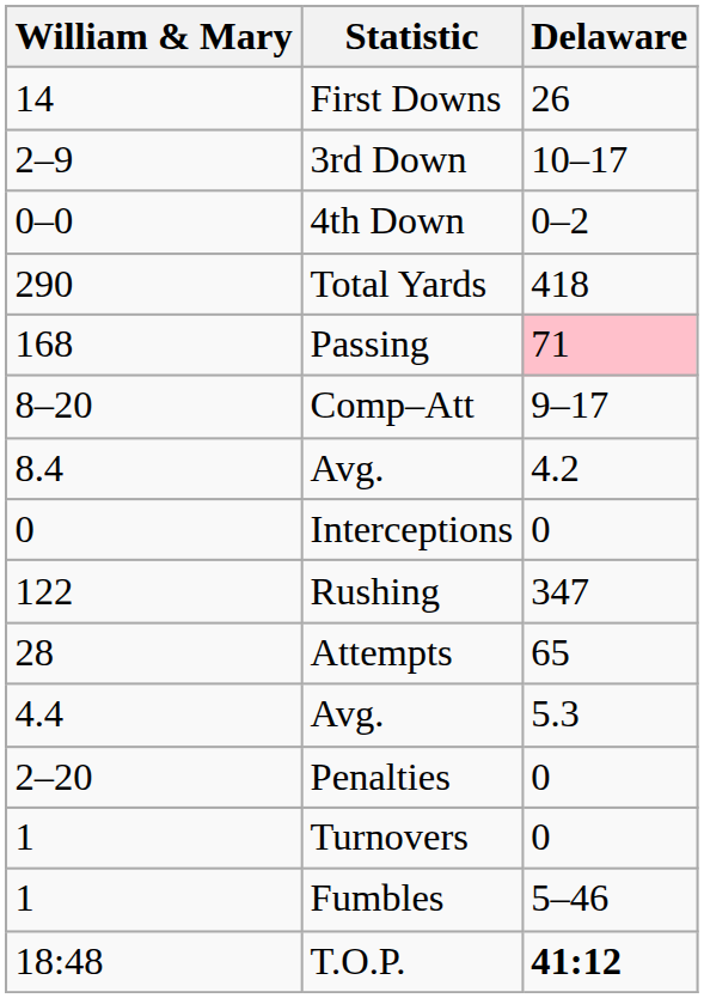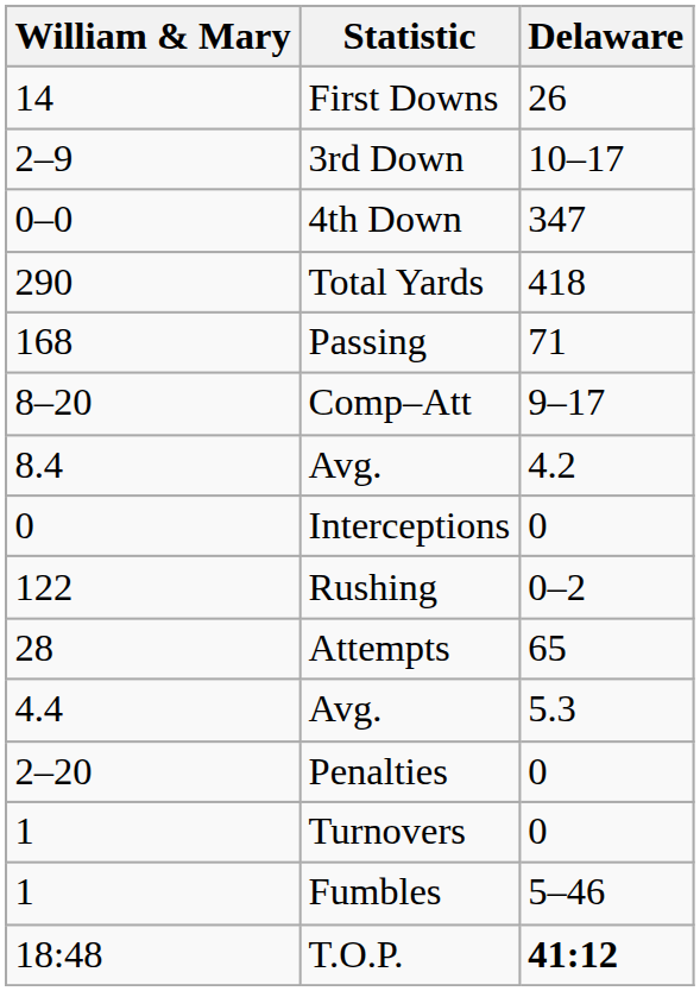 <table class="wikitable">
 <tr>
 <th>William & Mary</th>
 <th>Statistic</th>
 <th>Delaware</th>
 </tr>
 <tr>
 <td>14</td>
 <td>First Downs</td>
 <td>26</td>
 </tr>
 <tr>
 <td>2–9</td>
 <td>3rd Down</td>
 <td>10–17</td>
 </tr>
 <tr>
 <td>0–0</td>
 <td>4th Down</td>
-<td>0–2</td>
+<td>347</td>
 </tr>
 <tr>
 <td>290</td>
 <td>Total Yards</td>
 <td>418</td>
 </tr>
 <tr>
 <td>168</td>
 <td>Passing</td>
-<td style="background: pink;">71</td>
+<td>71</td>
 </tr>
 <tr>
 <td>8–20</td>
 <td>Comp–Att</td>
 <td>9–17</td>
 </tr>
 <tr>
 <td>8.4</td>
 <td>Avg.</td>
 <td>4.2</td>
 </tr>
 <tr>
 <td>0</td>
 <td>Interceptions</td>
 <td>0</td>
 </tr>
 <tr>
 <td>122</td>
 <td>Rushing</td>
-<td>347</td>
+<td>0–2</td>
 </tr>
 <tr>
 <td>28</td>
 <td>Attempts</td>
 <td>65</td>
 </tr>
 <tr>
 <td>4.4</td>
 <td>Avg.</td>
 <td>5.3</td>
 </tr>
 <tr>
 <td>2–20</td>
 <td>Penalties</td>
 <td>0</td>
 </tr>
 <tr>
 <td>1</td>
 <td>Turnovers</td>
 <td>0</td>
 </tr>
 <tr>
 <td>1</td>
 <td>Fumbles</td>
 <td>5–46</td>
 </tr>
 <tr>
 <td>18:48</td>
 <td>T.O.P.</td>
 <td><strong>41:12</strong></td>
 </tr>
 </table>
